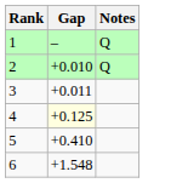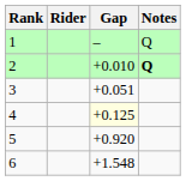 <table class="wikitable" style="font-size:95%" style="text-align:center; width:35em;">
 <tr>
 <th>Rank</th>
+<th>Rider</th>
 <th>Gap</th>
 <th>Notes</th>
 </tr>
 <tr bgcolor=bbffbb>
 <td>1</td>
+<td align=left></td>
 <td>–</td>
 <td>Q</td>
 </tr>
 <tr bgcolor=bbffbb>
 <td>2</td>
+<td align=left></td>
 <td>+0.010</td>
-<td>Q</td>
+<td><strong>Q</strong></td>
 </tr>
 <tr>
 <td>3</td>
-<td>+0.011</td>
+<td align=left></td>
+<td>+0.051</td>
 <td></td>
 </tr>
 <tr>
 <td>4</td>
+<td align=left></td>
 <td style="background: lightyellow;">+0.125</td>
 <td></td>
 </tr>
 <tr>
 <td>5</td>
-<td>+0.410</td>
+<td align=left></td>
+<td>+0.920</td>
 <td></td>
 </tr>
 <tr>
 <td>6</td>
+<td align=left></td>
 <td>+1.548</td>
 <td></td>
 </tr>
 </table>
